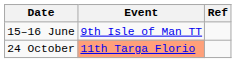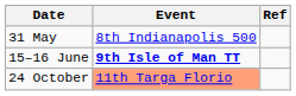 <table class="wikitable" style="font-size: 85%">
 <tr>
 <th>Date</th>
 <th>Event</th>
 <th>Ref</th>
 </tr>
 <tr>
+<td>31 May</td>
+<td><a href='#'>8th Indianapolis 500</a></td>
+<td></td>
+</tr>
+<tr>
 <td>15–16 June</td>
-<td><a href='#'>9th Isle of Man TT</a></td>
+<td><strong><a href='#'>9th Isle of Man TT</a></strong></td>
 <td></td>
 </tr>
 <tr>
 <td>24 October</td>
 <td style="background: lightsalmon;"><a href='#'>11th Targa Florio</a></td>
 <td></td>
 </tr>
 </table>
